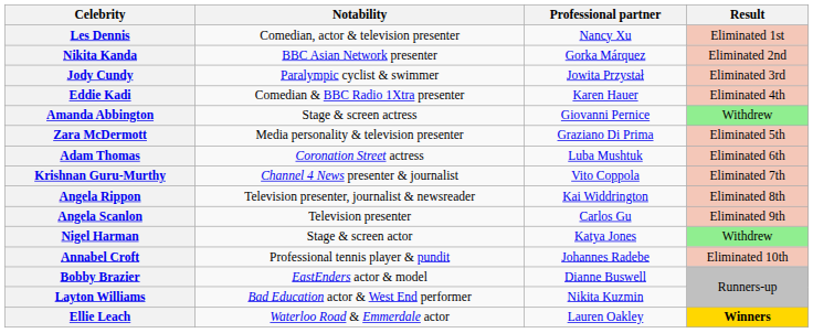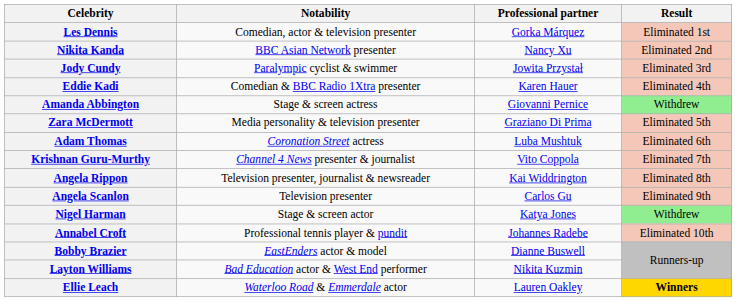 <table class="wikitable sortable" style="text-align:center; width:80%">
 <tr>
 <th scope="col">Celebrity</th>
 <th scope="col" class="unsortable">Notability</th>
 <th scope="col">Professional partner</th>
 <th scope="col">Result</th>
 </tr>
 <tr>
 <th scope="row"><a href='#'>Les Dennis</a></th>
 <td>Comedian, actor & television presenter</td>
-<td><a href='#'>Nancy Xu</a></td>
+<td><a href='#'>Gorka Márquez</a></td>
 <td bgcolor="f4c7b8">Eliminated 1st</td>
 </tr>
 <tr>
 <th scope="row"><a href='#'>Nikita Kanda</a></th>
 <td><a href='#'>BBC Asian Network</a> presenter</td>
-<td><a href='#'>Gorka Márquez</a></td>
+<td><a href='#'>Nancy Xu</a></td>
 <td bgcolor="f4c7b8">Eliminated 2nd</td>
 </tr>
 <tr>
 <th scope="row"><a href='#'>Jody Cundy</a></th>
 <td><a href='#'>Paralympic</a> cyclist & swimmer</td>
 <td><a href='#'>Jowita Przystał</a></td>
 <td bgcolor="f4c7b8">Eliminated 3rd</td>
 </tr>
 <tr>
 <th scope="row"><a href='#'>Eddie Kadi</a></th>
 <td>Comedian & <a href='#'>BBC Radio 1Xtra</a> presenter</td>
 <td><a href='#'>Karen Hauer</a></td>
 <td bgcolor="f4c7b8">Eliminated 4th</td>
 </tr>
 <tr>
 <th scope="row"><a href='#'>Amanda Abbington</a></th>
 <td>Stage & screen actress</td>
 <td><a href='#'>Giovanni Pernice</a></td>
 <td bgcolor="lightgreen">Withdrew</td>
 </tr>
 <tr>
 <th scope="row"><a href='#'>Zara McDermott</a></th>
 <td>Media personality & television presenter</td>
 <td><a href='#'>Graziano Di Prima</a></td>
 <td bgcolor="f4c7b8">Eliminated 5th</td>
 </tr>
 <tr>
 <th scope="row"><a href='#'>Adam Thomas</a></th>
 <td><em><a href='#'>Coronation Street</a></em> actress</td>
 <td><a href='#'>Luba Mushtuk</a></td>
 <td bgcolor="f4c7b8">Eliminated 6th</td>
 </tr>
 <tr>
 <th scope="row"><a href='#'>Krishnan Guru-Murthy</a></th>
 <td><em><a href='#'>Channel 4 News</a></em> presenter & journalist</td>
 <td><a href='#'>Vito Coppola</a></td>
 <td bgcolor="f4c7b8">Eliminated 7th</td>
 </tr>
 <tr>
 <th scope="row"><a href='#'>Angela Rippon</a></th>
 <td>Television presenter, journalist & newsreader</td>
 <td><a href='#'>Kai Widdrington</a></td>
 <td bgcolor="f4c7b8">Eliminated 8th</td>
 </tr>
 <tr>
 <th scope="row"><a href='#'>Angela Scanlon</a></th>
 <td>Television presenter</td>
 <td><a href='#'>Carlos Gu</a></td>
 <td bgcolor="f4c7b8">Eliminated 9th</td>
 </tr>
 <tr>
 <th scope="row"><a href='#'>Nigel Harman</a></th>
 <td>Stage & screen actor</td>
 <td><a href='#'>Katya Jones</a></td>
 <td bgcolor="lightgreen">Withdrew</td>
 </tr>
 <tr>
 <th scope="row"><a href='#'>Annabel Croft</a></th>
 <td>Professional tennis player & <a href='#'>pundit</a></td>
 <td><a href='#'>Johannes Radebe</a></td>
 <td bgcolor="f4c7b8">Eliminated 10th</td>
 </tr>
 <tr>
 <th scope="row"><a href='#'>Bobby Brazier</a></th>
 <td><em><a href='#'>EastEnders</a></em> actor & model</td>
 <td><a href='#'>Dianne Buswell</a></td>
 <td rowspan="2" bgcolor="silver">Runners-up</td>
 </tr>
 <tr>
 <th scope="row"><a href='#'>Layton Williams</a></th>
 <td><em><a href='#'>Bad Education</a></em> actor & <a href='#'>West End</a> performer</td>
 <td><a href='#'>Nikita Kuzmin</a></td>
 </tr>
 <tr>
 <th scope="row"><a href='#'>Ellie Leach</a></th>
 <td><em><a href='#'>Waterloo Road</a></em> & <em><a href='#'>Emmerdale</a></em> actor</td>
 <td><a href='#'>Lauren Oakley</a></td>
 <td bgcolor="gold"><strong>Winners</strong></td>
 </tr>
 </table>
